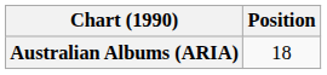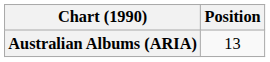 <table class="wikitable plainrowheaders" style="text-align:center">
 <tr>
 <th scope="col">Chart (1990)</th>
 <th scope="col">Position</th>
 </tr>
 <tr>
 <th scope="row">Australian Albums (ARIA)</th>
-<td>18</td>
+<td>13</td>
 </tr>
 </table>
